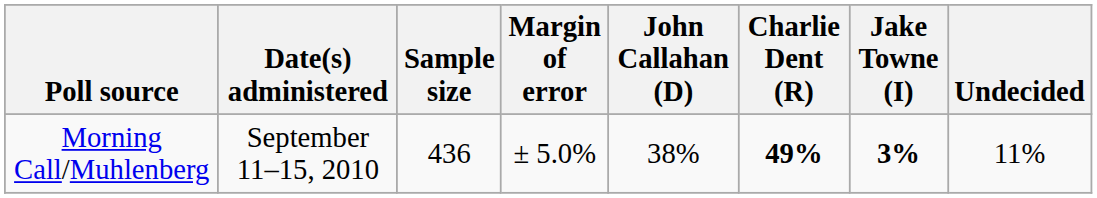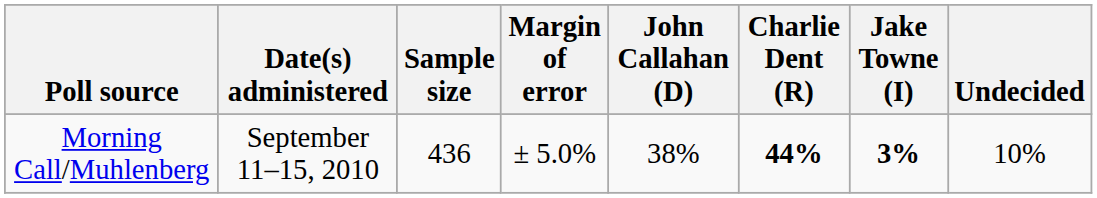 <table class="wikitable" style="text-align:center">
 <tr valign=bottom>
 <th>Poll source</th>
 <th>Date(s)<br> administered</th>
 <th>Sample<br>size</th>
 <th>Margin of<br>error</th>
 <th align=left>John Callahan (D)</th>
 <th align=left>Charlie Dent (R)</th>
 <th align=left>Jake Towne (I)</th>
 <th>Undecided</th>
 </tr>
 <tr>
 <td><a href='#'>Morning Call</a>/<a href='#'>Muhlenberg</a></td>
 <td>September 11–15, 2010</td>
 <td>436</td>
 <td>± 5.0%</td>
 <td>38%</td>
-<td><strong>49%</strong></td>
+<td><strong>44%</strong></td>
 <td><strong>3%</strong></td>
-<td>11%</td>
+<td>10%</td>
 </tr>
 </table>
